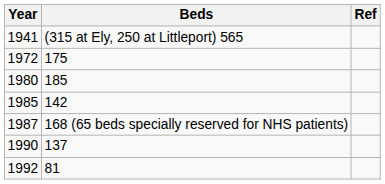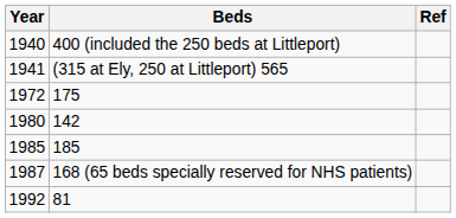 <table class="wikitable">
 <tr>
 <th>Year</th>
 <th>Beds</th>
 <th>Ref</th>
+</tr>
+<tr>
+<td>1940</td>
+<td>400 (included the 250 beds at Littleport)</td>
+<td></td>
 </tr>
 <tr>
 <td>1941</td>
 <td>(315 at Ely, 250 at Littleport) 565</td>
 <td></td>
 </tr>
 <tr>
 <td>1972</td>
 <td>175</td>
 <td></td>
 </tr>
 <tr>
 <td>1980</td>
-<td>185</td>
+<td>142</td>
 <td></td>
 </tr>
 <tr>
 <td>1985</td>
-<td>142</td>
+<td>185</td>
 <td></td>
 </tr>
 <tr>
 <td>1987</td>
 <td>168 (65 beds specially reserved for NHS patients)</td>
 <td></td>
 </tr>
 <tr>
-<td>1990</td>
-<td>137</td>
-<td></td>
-</tr>
-<tr>
 <td>1992</td>
 <td>81</td>
 <td></td>
 </tr>
 </table>
